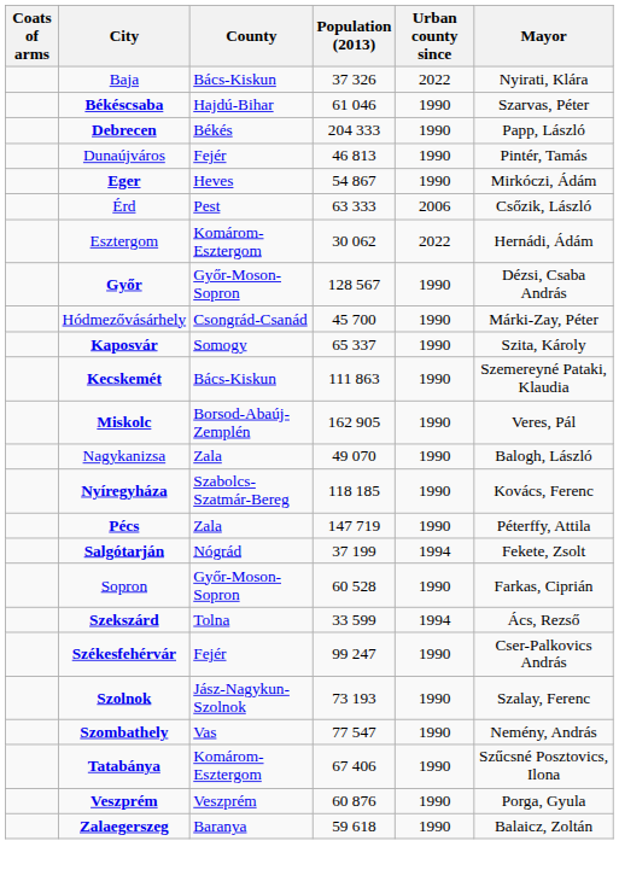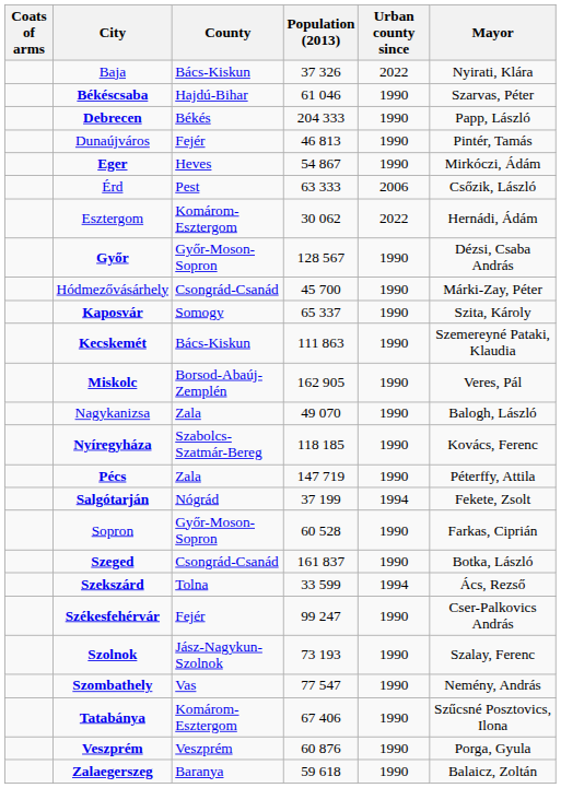 <table class="wikitable sortable" style="text-align:center;">
 <tr>
 <th>Coats<br>of arms</th>
 <th>City</th>
 <th>County</th>
 <th>Population<br>(2013)</th>
 <th>Urban county<br>since</th>
 <th>Mayor</th>
 </tr>
 <tr>
 <td></td>
 <td><a href='#'>Baja</a></td>
 <td align="left"> <a href='#'>Bács-Kiskun</a></td>
 <td>37 326</td>
 <td>2022</td>
 <td>Nyirati, Klára</td>
 </tr>
 <tr>
 <td></td>
 <td><strong><a href='#'>Békéscsaba</a></strong></td>
 <td align="left"> <a href='#'>Hajdú-Bihar</a></td>
 <td>61 046 </td>
 <td>1990</td>
 <td>Szarvas, Péter</td>
 </tr>
 <tr>
 <td></td>
 <td><strong><a href='#'>Debrecen</a></strong></td>
 <td align="left"> <a href='#'>Békés</a></td>
 <td>204 333 </td>
 <td>1990</td>
 <td>Papp, László</td>
 </tr>
 <tr>
 <td></td>
 <td><a href='#'>Dunaújváros</a></td>
 <td align="left"> <a href='#'>Fejér</a></td>
 <td>46 813 </td>
 <td>1990</td>
 <td>Pintér, Tamás</td>
 </tr>
 <tr>
 <td></td>
 <td><strong><a href='#'>Eger</a></strong></td>
 <td align="left"> <a href='#'>Heves</a></td>
 <td>54 867 </td>
 <td>1990</td>
 <td>Mirkóczi, Ádám</td>
 </tr>
 <tr>
 <td></td>
 <td><a href='#'>Érd</a></td>
 <td align="left"> <a href='#'>Pest</a></td>
 <td>63 333 </td>
 <td>2006</td>
 <td>Csőzik, László</td>
 </tr>
 <tr>
 <td></td>
 <td><a href='#'>Esztergom</a></td>
 <td align="left"> <a href='#'>Komárom-Esztergom</a></td>
 <td>30 062</td>
 <td>2022</td>
 <td>Hernádi, Ádám</td>
 </tr>
 <tr>
 <td></td>
 <td><strong><a href='#'>Győr</a></strong></td>
 <td align="left"> <a href='#'>Győr-Moson-Sopron</a></td>
 <td>128 567 </td>
 <td>1990</td>
 <td>Dézsi, Csaba András</td>
 </tr>
 <tr>
 <td></td>
 <td><a href='#'>Hódmezővásárhely</a></td>
 <td align="left"> <a href='#'>Csongrád-Csanád</a></td>
 <td>45 700 </td>
 <td>1990</td>
 <td>Márki-Zay, Péter</td>
 </tr>
 <tr>
 <td></td>
 <td><strong><a href='#'>Kaposvár</a></strong></td>
 <td align="left"> <a href='#'>Somogy</a></td>
 <td>65 337 </td>
 <td>1990</td>
 <td>Szita, Károly</td>
 </tr>
 <tr>
 <td></td>
 <td><strong><a href='#'>Kecskemét</a></strong></td>
 <td align="left"> <a href='#'>Bács-Kiskun</a></td>
 <td>111 863 </td>
 <td>1990</td>
 <td>Szemereyné Pataki, Klaudia</td>
 </tr>
 <tr>
 <td></td>
 <td><strong><a href='#'>Miskolc</a></strong></td>
 <td align="left"> <a href='#'>Borsod-Abaúj-Zemplén</a></td>
 <td>162 905 </td>
 <td>1990</td>
 <td>Veres, Pál</td>
 </tr>
 <tr>
 <td></td>
 <td><a href='#'>Nagykanizsa</a></td>
 <td align="left"> <a href='#'>Zala</a></td>
 <td>49 070 </td>
 <td>1990</td>
 <td>Balogh, László</td>
 </tr>
 <tr>
 <td></td>
 <td><strong><a href='#'>Nyíregyháza</a></strong></td>
 <td align="left"> <a href='#'>Szabolcs-Szatmár-Bereg</a></td>
 <td>118 185 </td>
 <td>1990</td>
 <td>Kovács, Ferenc</td>
 </tr>
 <tr>
 <td></td>
 <td><strong><a href='#'>Pécs</a></strong></td>
 <td align="left"> <a href='#'>Zala</a></td>
 <td>147 719 </td>
 <td>1990</td>
 <td>Péterffy, Attila</td>
 </tr>
 <tr>
 <td></td>
 <td><strong><a href='#'>Salgótarján</a></strong></td>
 <td align="left"> <a href='#'>Nógrád</a></td>
 <td>37 199 </td>
 <td>1994</td>
 <td>Fekete, Zsolt</td>
 </tr>
 <tr>
 <td></td>
 <td><a href='#'>Sopron</a></td>
 <td align="left"> <a href='#'>Győr-Moson-Sopron</a></td>
 <td>60 528 </td>
 <td>1990</td>
 <td>Farkas, Ciprián</td>
 </tr>
 <tr>
 <td></td>
+<td><strong><a href='#'>Szeged</a></strong></td>
+<td align="left"> <a href='#'>Csongrád-Csanád</a></td>
+<td>161 837 </td>
+<td>1990</td>
+<td>Botka, László</td>
+</tr>
+<tr>
+<td></td>
 <td><strong><a href='#'>Szekszárd</a></strong></td>
 <td align="left"> <a href='#'>Tolna</a></td>
 <td>33 599 </td>
 <td>1994</td>
 <td>Ács, Rezső</td>
 </tr>
 <tr>
 <td></td>
 <td><strong><a href='#'>Székesfehérvár</a></strong></td>
 <td align="left"> <a href='#'>Fejér</a></td>
 <td>99 247 </td>
 <td>1990</td>
 <td>Cser-Palkovics András</td>
 </tr>
 <tr>
 <td></td>
 <td><strong><a href='#'>Szolnok</a></strong></td>
 <td align="left"> <a href='#'>Jász-Nagykun-Szolnok</a></td>
 <td>73 193 </td>
 <td>1990</td>
 <td>Szalay, Ferenc</td>
 </tr>
 <tr>
 <td></td>
 <td><strong><a href='#'>Szombathely</a></strong></td>
 <td align="left"> <a href='#'>Vas</a></td>
 <td>77 547 </td>
 <td>1990</td>
 <td>Nemény, András</td>
 </tr>
 <tr>
 <td></td>
 <td><strong><a href='#'>Tatabánya</a></strong></td>
 <td align="left"> <a href='#'>Komárom-Esztergom</a></td>
 <td>67 406 </td>
 <td>1990</td>
 <td>Szűcsné Posztovics, Ilona</td>
 </tr>
 <tr>
 <td></td>
 <td><strong><a href='#'>Veszprém</a></strong></td>
 <td align="left"> <a href='#'>Veszprém</a></td>
 <td>60 876 </td>
 <td>1990</td>
 <td>Porga, Gyula</td>
 </tr>
 <tr>
 <td></td>
 <td><strong><a href='#'>Zalaegerszeg</a></strong></td>
 <td align="left"> <a href='#'>Baranya</a></td>
 <td>59 618 </td>
 <td>1990</td>
 <td>Balaicz, Zoltán</td>
 </tr>
 </table>
